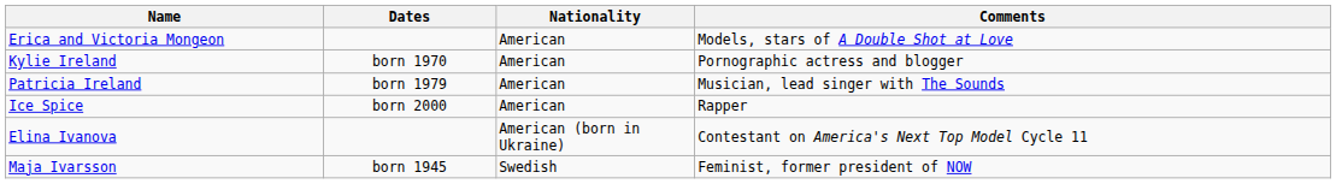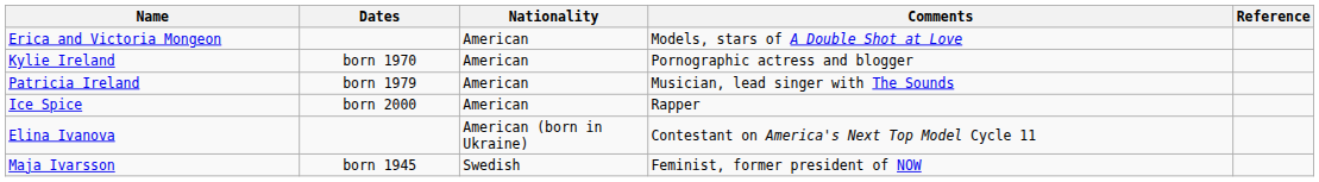 <table class="wikitable sortable plainrowheaders">
 <tr>
 <th style="width:24%;">Name</th>
 <th style="width:13%;">Dates</th>
 <th style="width:15%;">Nationality</th>
 <th style="width:50%;">Comments</th>
+<th style="width:3%;">Reference</th>
 </tr>
 <tr>
 <td><a href='#'>Erica and Victoria Mongeon</a></td>
 <td align=center></td>
 <td>American</td>
 <td>Models, stars of <em><a href='#'>A Double Shot at Love</a></em></td>
+<td></td>
 </tr>
 <tr>
 <td><a href='#'>Kylie Ireland</a></td>
 <td align=center>born 1970</td>
 <td>American</td>
 <td>Pornographic actress and blogger</td>
+<td></td>
 </tr>
 <tr>
 <td><a href='#'>Patricia Ireland</a></td>
 <td align=center>born 1979</td>
 <td>American</td>
 <td>Musician, lead singer with <a href='#'>The Sounds</a></td>
+<td></td>
 </tr>
 <tr>
 <td><a href='#'>Ice Spice</a></td>
 <td align=center>born 2000</td>
 <td>American</td>
 <td>Rapper</td>
+<td></td>
 </tr>
 <tr>
 <td><a href='#'>Elina Ivanova</a></td>
 <td align=center></td>
 <td>American (born in Ukraine)</td>
 <td>Contestant on <em>America's Next Top Model</em> Cycle 11</td>
+<td></td>
 </tr>
 <tr>
 <td><a href='#'>Maja Ivarsson</a></td>
 <td align=center>born 1945</td>
 <td>Swedish</td>
 <td>Feminist, former president of <a href='#'>NOW</a></td>
+<td></td>
 </tr>
 </table>
